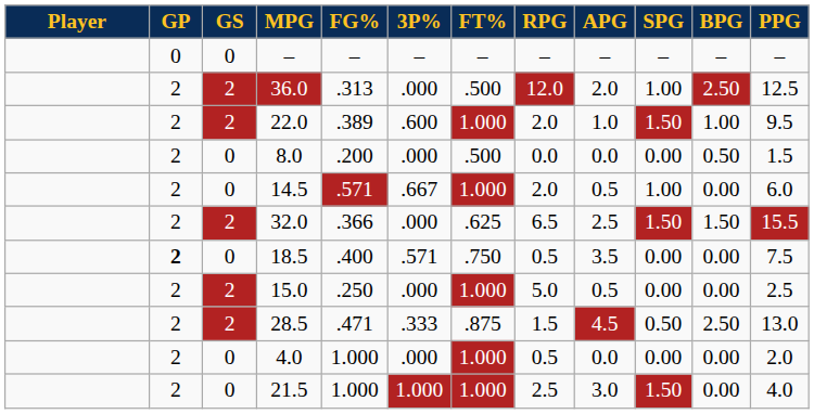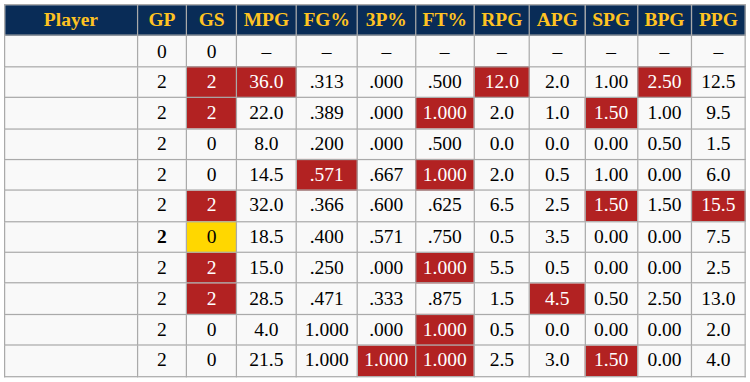 <table class="wikitable sortable" style="text-align:center;">
 <tr>
 <th style="background:#092C57;color:#FFC322;" width="16%">Player</th>
 <th style="background:#092C57;color:#FFC322;" width="6%">GP</th>
 <th style="background:#092C57;color:#FFC322;" width="6%">GS</th>
 <th style="background:#092C57;color:#FFC322;" width="6%">MPG</th>
 <th style="background:#092C57;color:#FFC322;" width="6%">FG%</th>
 <th style="background:#092C57;color:#FFC322;" width="6%">3P%</th>
 <th style="background:#092C57;color:#FFC322;" width="6%">FT%</th>
 <th style="background:#092C57;color:#FFC322;" width="6%">RPG</th>
 <th style="background:#092C57;color:#FFC322;" width="6%">APG</th>
 <th style="background:#092C57;color:#FFC322;" width="6%">SPG</th>
 <th style="background:#092C57;color:#FFC322;" width="6%">BPG</th>
 <th style="background:#092C57;color:#FFC322;" width="6%">PPG</th>
 </tr>
 <tr>
 <td></td>
 <td>0</td>
 <td>0</td>
 <td>–</td>
 <td>–</td>
 <td>–</td>
 <td>–</td>
 <td>–</td>
 <td>–</td>
 <td>–</td>
 <td>–</td>
 <td>–</td>
 </tr>
 <tr>
 <td></td>
 <td>2</td>
 <td style="background:#B22222; color:white">2</td>
 <td style="background:#B22222; color:white">36.0</td>
 <td>.313</td>
 <td>.000</td>
 <td>.500</td>
 <td style="background:#B22222; color:white">12.0</td>
 <td>2.0</td>
 <td>1.00</td>
 <td style="background:#B22222; color:white">2.50</td>
 <td>12.5</td>
 </tr>
 <tr>
 <td></td>
 <td>2</td>
 <td style="background:#B22222; color:white">2</td>
 <td>22.0</td>
 <td>.389</td>
-<td>.600</td>
+<td>.000</td>
 <td style="background:#B22222; color:white">1.000</td>
 <td>2.0</td>
 <td>1.0</td>
 <td style="background:#B22222; color:white">1.50</td>
 <td>1.00</td>
 <td>9.5</td>
 </tr>
 <tr>
 <td></td>
 <td>2</td>
 <td>0</td>
 <td>8.0</td>
 <td>.200</td>
 <td>.000</td>
 <td>.500</td>
 <td>0.0</td>
 <td>0.0</td>
 <td>0.00</td>
 <td>0.50</td>
 <td>1.5</td>
 </tr>
 <tr>
 <td></td>
 <td>2</td>
 <td>0</td>
 <td>14.5</td>
 <td style="background:#B22222; color:white">.571</td>
 <td>.667</td>
 <td style="background:#B22222; color:white">1.000</td>
 <td>2.0</td>
 <td>0.5</td>
 <td>1.00</td>
 <td>0.00</td>
 <td>6.0</td>
 </tr>
 <tr>
 <td></td>
 <td>2</td>
 <td style="background:#B22222; color:white">2</td>
 <td>32.0</td>
 <td>.366</td>
-<td>.000</td>
+<td>.600</td>
 <td>.625</td>
 <td>6.5</td>
 <td>2.5</td>
 <td style="background:#B22222; color:white">1.50</td>
 <td>1.50</td>
 <td style="background:#B22222; color:white">15.5</td>
 </tr>
 <tr>
 <td></td>
 <td><strong>2</strong></td>
-<td>0</td>
+<td style="background: gold;">0</td>
 <td>18.5</td>
 <td>.400</td>
 <td>.571</td>
 <td>.750</td>
 <td>0.5</td>
 <td>3.5</td>
 <td>0.00</td>
 <td>0.00</td>
 <td>7.5</td>
 </tr>
 <tr>
 <td></td>
 <td>2</td>
 <td style="background:#B22222; color:white">2</td>
 <td>15.0</td>
 <td>.250</td>
 <td>.000</td>
 <td style="background:#B22222; color:white">1.000</td>
-<td>5.0</td>
+<td>5.5</td>
 <td>0.5</td>
 <td>0.00</td>
 <td>0.00</td>
 <td>2.5</td>
 </tr>
 <tr>
 <td></td>
 <td>2</td>
 <td style="background:#B22222; color:white">2</td>
 <td>28.5</td>
 <td>.471</td>
 <td>.333</td>
 <td>.875</td>
 <td>1.5</td>
 <td style="background:#B22222; color:white">4.5</td>
 <td>0.50</td>
 <td>2.50</td>
 <td>13.0</td>
 </tr>
 <tr>
 <td></td>
 <td>2</td>
 <td>0</td>
 <td>4.0</td>
 <td>1.000</td>
 <td>.000</td>
 <td style="background:#B22222; color:white">1.000</td>
 <td>0.5</td>
 <td>0.0</td>
 <td>0.00</td>
 <td>0.00</td>
 <td>2.0</td>
 </tr>
 <tr>
 <td></td>
 <td>2</td>
 <td>0</td>
 <td>21.5</td>
 <td>1.000</td>
 <td style="background:#B22222; color:white">1.000</td>
 <td style="background:#B22222; color:white">1.000</td>
 <td>2.5</td>
 <td>3.0</td>
 <td style="background:#B22222; color:white">1.50</td>
 <td>0.00</td>
 <td>4.0</td>
 </tr>
 </table>
